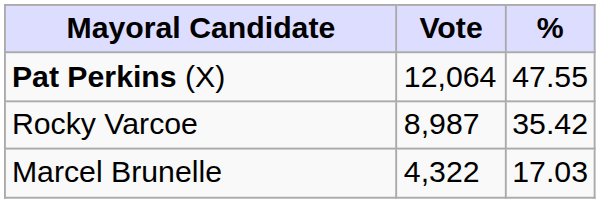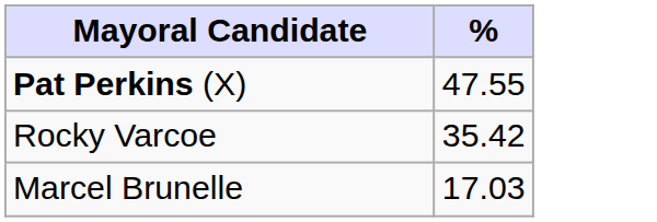 <table class="wikitable">
 <tr>
 <th style="background:#ddf; width:200px;">Mayoral Candidate</th>
-<th style="background:#ddf; width:50px;">Vote</th>
 <th style="background:#ddf; width:30px;">%</th>
 </tr>
 <tr>
 <td><strong>Pat Perkins</strong> (X)</td>
-<td>12,064</td>
 <td>47.55</td>
 </tr>
 <tr>
 <td>Rocky Varcoe</td>
-<td>8,987</td>
 <td>35.42</td>
 </tr>
 <tr>
 <td>Marcel Brunelle</td>
-<td>4,322</td>
 <td>17.03</td>
 </tr>
 </table>
